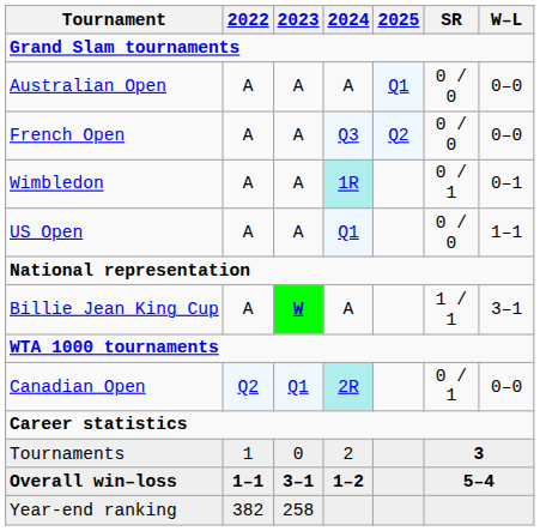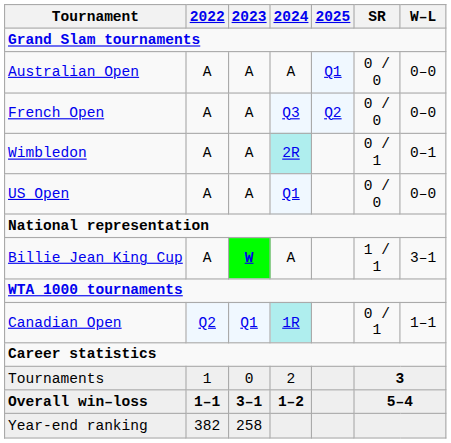 <table class=wikitable style=text-align:center;>
 <tr>
 <th>Tournament</th>
 <th><a href='#'>2022</a></th>
 <th><a href='#'>2023</a></th>
 <th><a href='#'>2024</a></th>
 <th><a href='#'>2025</a></th>
 <th width="35">SR</th>
 <th width=35>W–L</th>
 </tr>
 <tr>
 <td colspan=7 align="left"><strong><a href='#'>Grand Slam tournaments</a></strong></td>
 </tr>
 <tr>
 <td align=left><a href='#'>Australian Open</a></td>
 <td>A</td>
 <td>A</td>
 <td>A</td>
 <td bgcolor=f0f8ff><a href='#'>Q1</a></td>
 <td>0 / 0</td>
 <td>0–0</td>
 </tr>
 <tr>
 <td align=left><a href='#'>French Open</a></td>
 <td>A</td>
 <td>A</td>
 <td bgcolor=#f0f8ff><a href='#'>Q3</a></td>
 <td bgcolor=#f0f8ff><a href='#'>Q2</a></td>
 <td>0 / 0</td>
 <td>0–0</td>
 </tr>
 <tr>
 <td align=left><a href='#'>Wimbledon</a></td>
 <td>A</td>
 <td>A</td>
-<td bgcolor=afeeee><a href='#'>1R</a></td>
+<td bgcolor=afeeee><a href='#'>2R</a></td>
 <td></td>
 <td>0 / 1</td>
 <td>0–1</td>
 </tr>
 <tr>
 <td align=left><a href='#'>US Open</a></td>
 <td>A</td>
 <td>A</td>
 <td bgcolor=f0f8ff><a href='#'>Q1</a></td>
 <td></td>
 <td>0 / 0</td>
-<td>1–1</td>
+<td>0–0</td>
 </tr>
 <tr>
 <td colspan=7 align="left"><strong>National representation</strong></td>
 </tr>
 <tr>
 <td align=left><a href='#'>Billie Jean King Cup</a></td>
 <td>A</td>
 <td bgcolor=lime><a href='#'><strong>W</strong></a></td>
 <td>A</td>
 <td></td>
 <td>1 / 1</td>
 <td>3–1</td>
 </tr>
 <tr>
 <td colspan=7 align="left"><strong><a href='#'>WTA 1000 tournaments</a></strong></td>
 </tr>
 <tr>
 <td align=left><a href='#'>Canadian Open</a></td>
 <td bgcolor=f0f8ff><a href='#'>Q2</a></td>
 <td bgcolor=f0f8ff><a href='#'>Q1</a></td>
-<td bgcolor=afeeee><a href='#'>2R</a></td>
+<td bgcolor=afeeee><a href='#'>1R</a></td>
 <td></td>
 <td>0 / 1</td>
-<td>0–0</td>
+<td>1–1</td>
 </tr>
 <tr>
 <td colspan=7 align="left"><strong>Career statistics</strong></td>
 </tr>
 <tr bgcolor=efefef>
 <td align=left>Tournaments</td>
 <td>1</td>
 <td>0</td>
 <td>2</td>
 <td></td>
 <td colspan="2"><strong>3</strong></td>
 </tr>
 <tr style="font-weight:bold; background:#efefef;">
 <td style="text-align:left;">Overall win–loss</td>
 <td>1–1</td>
 <td>3–1</td>
 <td>1–2</td>
 <td></td>
 <td colspan="2">5–4</td>
 </tr>
 <tr bgcolor=efefef>
 <td align=left>Year-end ranking</td>
 <td>382</td>
 <td>258</td>
 <td></td>
 <td></td>
 <td colspan="2"></td>
 </tr>
 </table>
